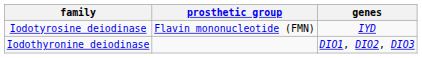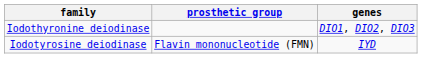 <table class="wikitable" style="text-align: center">
 <tr>
 <th>family</th>
 <th><a href='#'>prosthetic group</a></th>
 <th>genes</th>
 </tr>
 <tr>
+<td><a href='#'>Iodothyronine deiodinase</a></td>
+<td></td>
+<td><em><a href='#'>DIO1</a></em>, <em><a href='#'>DIO2</a></em>, <em><a href='#'>DIO3</a></em></td>
+</tr>
+<tr>
 <td><a href='#'>Iodotyrosine deiodinase</a></td>
 <td><a href='#'>Flavin mononucleotide</a> (FMN)</td>
 <td><em><a href='#'>IYD</a></em></td>
 </tr>
-<tr>
-<td><a href='#'>Iodothyronine deiodinase</a></td>
-<td></td>
-<td><em><a href='#'>DIO1</a></em>, <em><a href='#'>DIO2</a></em>, <em><a href='#'>DIO3</a></em></td>
-</tr>
 </table>
